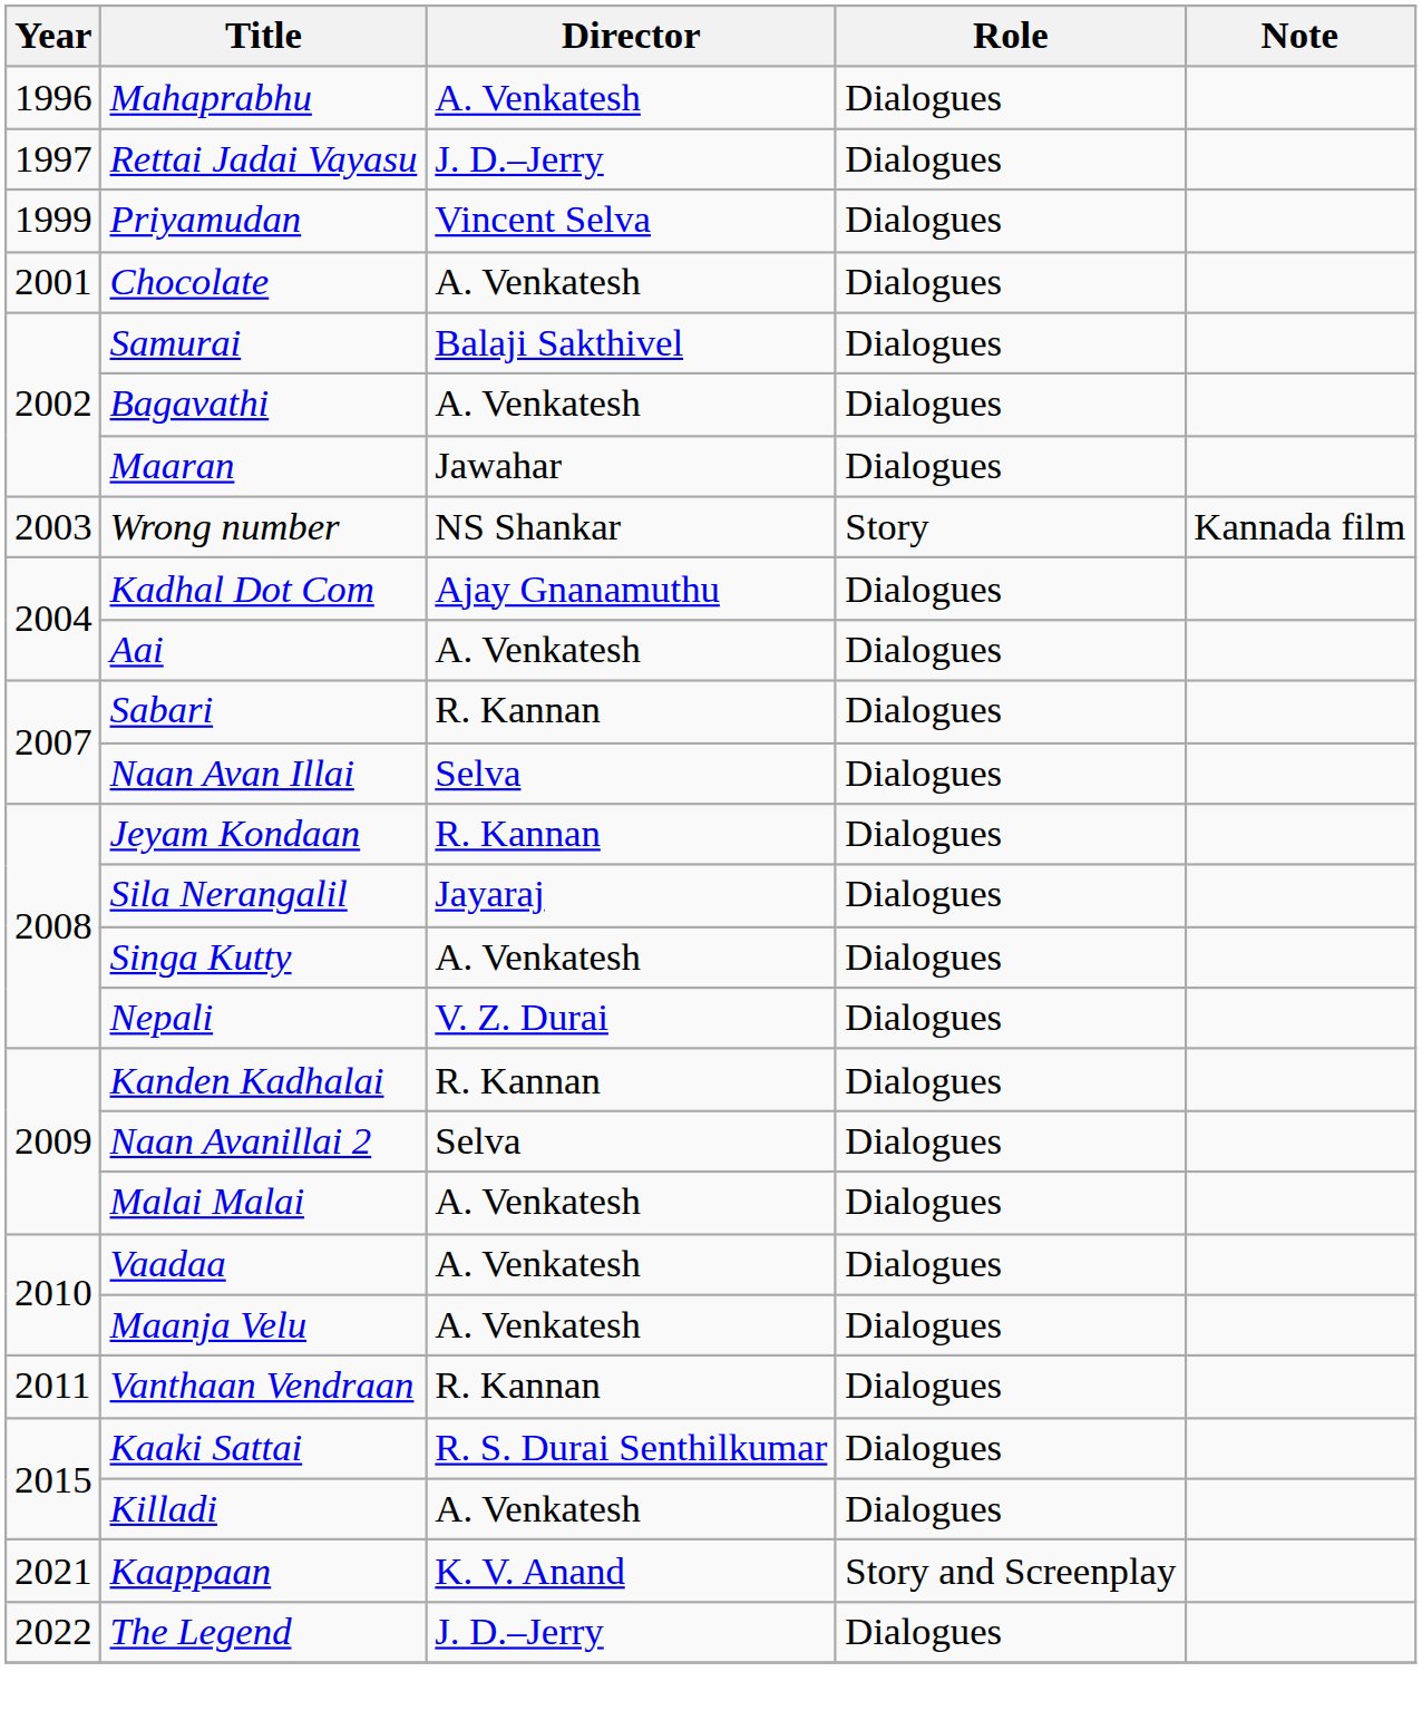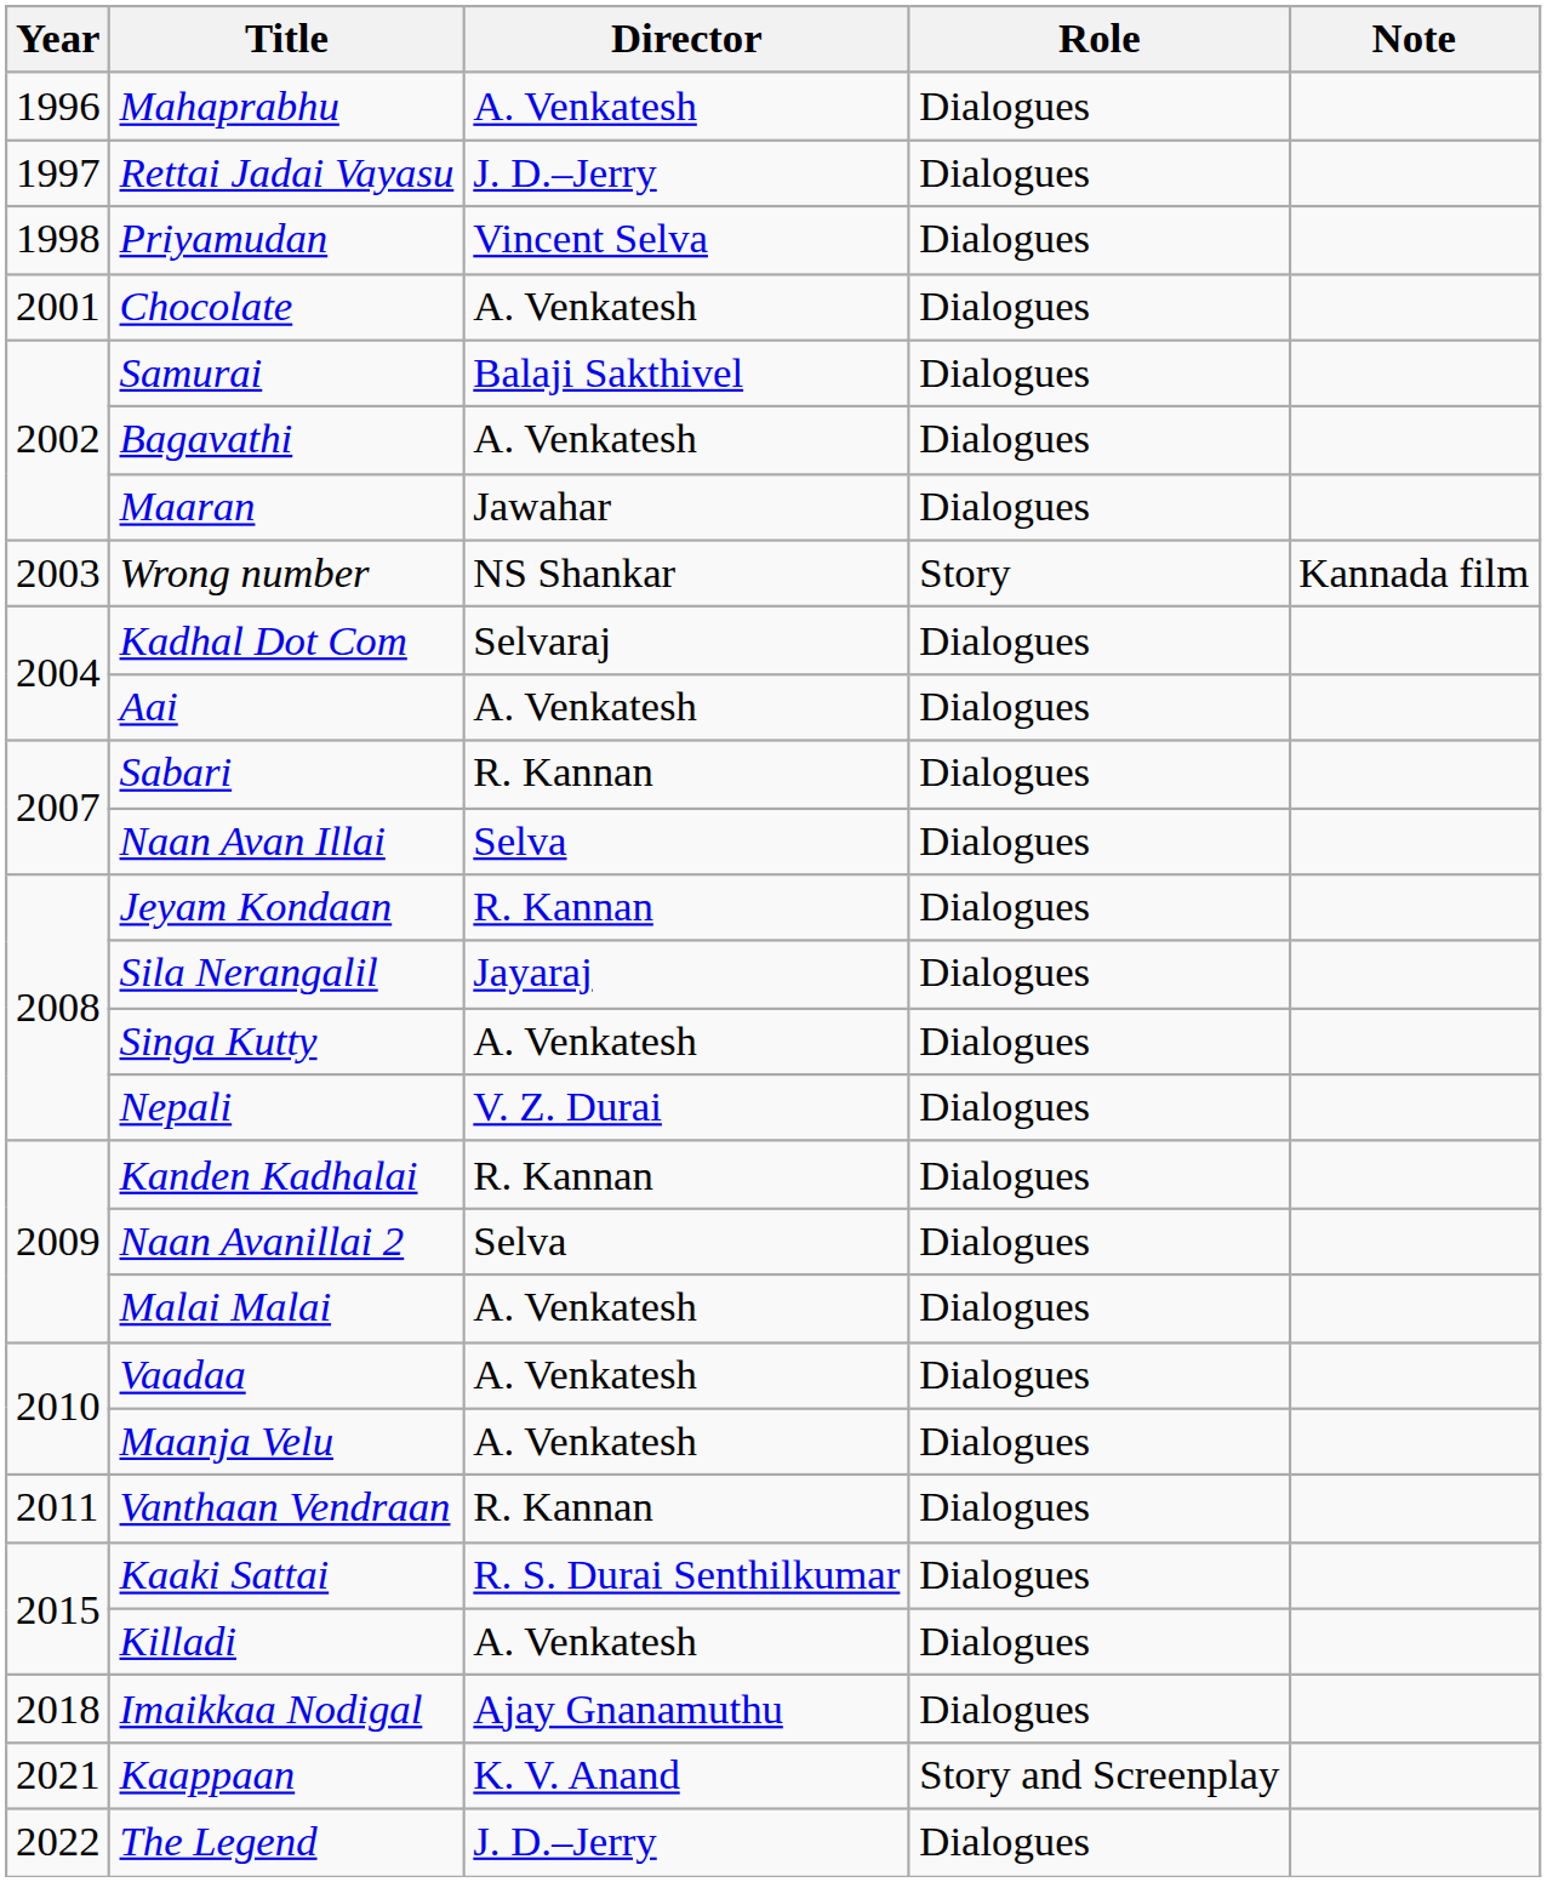 <table class="wikitable sortable">
 <tr>
 <th>Year</th>
 <th>Title</th>
 <th>Director</th>
 <th>Role</th>
 <th class="unsortable">Note</th>
 </tr>
 <tr>
 <td>1996</td>
 <td><em><a href='#'>Mahaprabhu</a></em></td>
 <td><a href='#'>A. Venkatesh</a></td>
 <td>Dialogues</td>
 <td></td>
 </tr>
 <tr>
 <td>1997</td>
 <td><em><a href='#'>Rettai Jadai Vayasu</a></em></td>
 <td><a href='#'>J. D.–Jerry</a></td>
 <td>Dialogues</td>
 <td></td>
 </tr>
 <tr>
-<td>1999</td>
+<td>1998</td>
 <td><em><a href='#'>Priyamudan</a></em></td>
 <td><a href='#'>Vincent Selva</a></td>
 <td>Dialogues</td>
 <td></td>
 </tr>
 <tr>
 <td>2001</td>
 <td><em><a href='#'>Chocolate</a></em></td>
 <td>A. Venkatesh</td>
 <td>Dialogues</td>
 <td></td>
 </tr>
 <tr>
 <td rowspan="3">2002</td>
 <td><em><a href='#'>Samurai</a></em></td>
 <td><a href='#'>Balaji Sakthivel</a></td>
 <td>Dialogues</td>
 <td></td>
 </tr>
 <tr>
 <td><em><a href='#'>Bagavathi</a></em></td>
 <td>A. Venkatesh</td>
 <td>Dialogues</td>
 <td></td>
 </tr>
 <tr>
 <td><em><a href='#'>Maaran</a></em></td>
 <td>Jawahar</td>
 <td>Dialogues</td>
 <td></td>
 </tr>
 <tr>
 <td>2003</td>
 <td><em>Wrong number</em></td>
 <td>NS Shankar</td>
 <td>Story</td>
 <td>Kannada film</td>
 </tr>
 <tr>
 <td rowspan="2">2004</td>
 <td><em><a href='#'>Kadhal Dot Com</a></em></td>
-<td><a href='#'>Ajay Gnanamuthu</a></td>
+<td>Selvaraj</td>
 <td>Dialogues</td>
 <td></td>
 </tr>
 <tr>
 <td><em><a href='#'>Aai</a></em></td>
 <td>A. Venkatesh</td>
 <td>Dialogues</td>
 <td></td>
 </tr>
 <tr>
 <td rowspan="2">2007</td>
 <td><em><a href='#'>Sabari</a></em></td>
 <td>R. Kannan</td>
 <td>Dialogues</td>
 <td></td>
 </tr>
 <tr>
 <td><em><a href='#'>Naan Avan Illai</a></em></td>
 <td><a href='#'>Selva</a></td>
 <td>Dialogues</td>
 <td></td>
 </tr>
 <tr>
 <td rowspan="4">2008</td>
 <td><em><a href='#'>Jeyam Kondaan</a></em></td>
 <td><a href='#'>R. Kannan</a></td>
 <td>Dialogues</td>
 <td></td>
 </tr>
 <tr>
 <td><em><a href='#'>Sila Nerangalil</a></em></td>
 <td><a href='#'>Jayaraj</a></td>
 <td>Dialogues</td>
 <td></td>
 </tr>
 <tr>
 <td><em><a href='#'>Singa Kutty</a></em></td>
 <td>A. Venkatesh</td>
 <td>Dialogues</td>
 <td></td>
 </tr>
 <tr>
 <td><em><a href='#'>Nepali</a></em></td>
 <td><a href='#'>V. Z. Durai</a></td>
 <td>Dialogues</td>
 <td></td>
 </tr>
 <tr>
 <td rowspan="3">2009</td>
 <td><em><a href='#'>Kanden Kadhalai</a></em></td>
 <td>R. Kannan</td>
 <td>Dialogues</td>
 <td></td>
 </tr>
 <tr>
 <td><em><a href='#'>Naan Avanillai 2</a></em></td>
 <td>Selva</td>
 <td>Dialogues</td>
 <td></td>
 </tr>
 <tr>
 <td><em><a href='#'>Malai Malai</a></em></td>
 <td>A. Venkatesh</td>
 <td>Dialogues</td>
 <td></td>
 </tr>
 <tr>
 <td rowspan="2">2010</td>
 <td><em><a href='#'>Vaadaa</a></em></td>
 <td>A. Venkatesh</td>
 <td>Dialogues</td>
 <td></td>
 </tr>
 <tr>
 <td><em><a href='#'>Maanja Velu</a></em></td>
 <td>A. Venkatesh</td>
 <td>Dialogues</td>
 <td></td>
 </tr>
 <tr>
 <td>2011</td>
 <td><em><a href='#'>Vanthaan Vendraan</a></em></td>
 <td>R. Kannan</td>
 <td>Dialogues</td>
 <td></td>
 </tr>
 <tr>
 <td rowspan="2">2015</td>
 <td><em><a href='#'>Kaaki Sattai</a></em></td>
 <td><a href='#'>R. S. Durai Senthilkumar</a></td>
 <td>Dialogues</td>
 <td></td>
 </tr>
 <tr>
 <td><em><a href='#'>Killadi</a></em></td>
 <td>A. Venkatesh</td>
 <td>Dialogues</td>
 <td></td>
 </tr>
 <tr>
+<td>2018</td>
+<td><em><a href='#'>Imaikkaa Nodigal</a></em></td>
+<td><a href='#'>Ajay Gnanamuthu</a></td>
+<td>Dialogues</td>
+<td></td>
+</tr>
+<tr>
 <td>2021</td>
 <td><em><a href='#'>Kaappaan</a></em></td>
 <td><a href='#'>K. V. Anand</a></td>
 <td>Story and Screenplay</td>
 <td></td>
 </tr>
 <tr>
 <td>2022</td>
 <td><em><a href='#'>The Legend</a></em></td>
 <td><a href='#'>J. D.–Jerry</a></td>
 <td>Dialogues</td>
 <td></td>
 </tr>
 <tr>
 </tr>
 </table>
